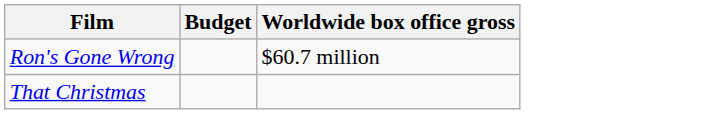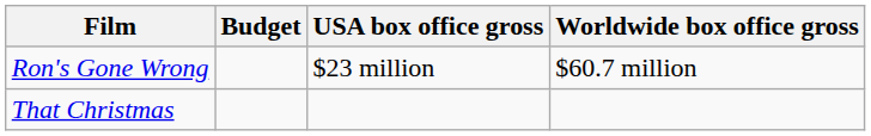 <table class="wikitable">
 <tr>
 <th>Film</th>
 <th>Budget</th>
+<th>USA box office gross</th>
 <th>Worldwide box office gross</th>
 </tr>
 <tr>
 <td><em><a href='#'>Ron's Gone Wrong</a></em></td>
 <td></td>
+<td>$23 million</td>
 <td>$60.7 million</td>
 </tr>
 <tr>
 <td><em><a href='#'>That Christmas</a></em></td>
 <td></td>
 <td></td>
+<td></td>
 </tr>
 </table>
